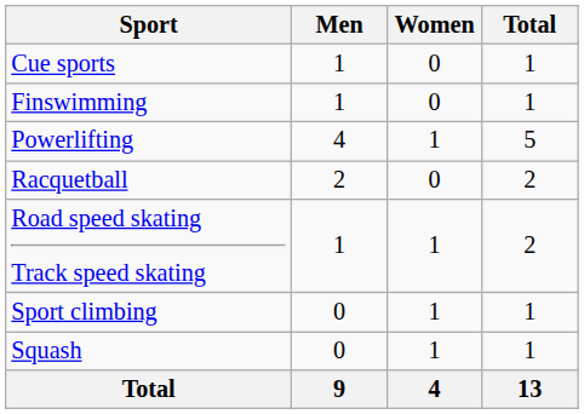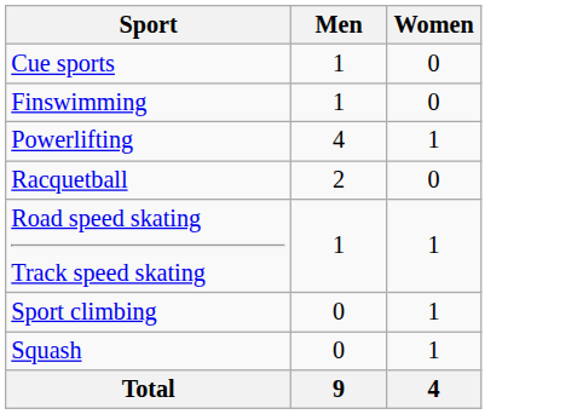 <table class="wikitable sortable" style="text-align:center;">
 <tr>
 <th width=180>Sport</th>
 <th width=55>Men</th>
 <th width=55>Women</th>
-<th width=55>Total</th>
 </tr>
 <tr>
 <td align=left><a href='#'>Cue sports</a></td>
 <td>1</td>
 <td>0</td>
-<td>1</td>
 </tr>
 <tr>
 <td align=left><a href='#'>Finswimming</a></td>
 <td>1</td>
 <td>0</td>
-<td>1</td>
 </tr>
 <tr>
 <td align=left><a href='#'>Powerlifting</a></td>
 <td>4</td>
 <td>1</td>
-<td>5</td>
 </tr>
 <tr>
 <td align=left><a href='#'>Racquetball</a></td>
 <td>2</td>
 <td>0</td>
-<td>2</td>
 </tr>
 <tr>
 <td align=left><a href='#'>Road speed skating</a><hr><a href='#'>Track speed skating</a></td>
 <td>1</td>
 <td>1</td>
-<td>2</td>
 </tr>
 <tr>
 <td align=left><a href='#'>Sport climbing</a></td>
 <td>0</td>
-<td>1</td>
 <td>1</td>
 </tr>
 <tr>
 <td align=left><a href='#'>Squash</a></td>
 <td>0</td>
 <td>1</td>
-<td>1</td>
 </tr>
 <tr>
 <th>Total</th>
 <th>9</th>
 <th>4</th>
-<th>13</th>
 </tr>
 </table>
